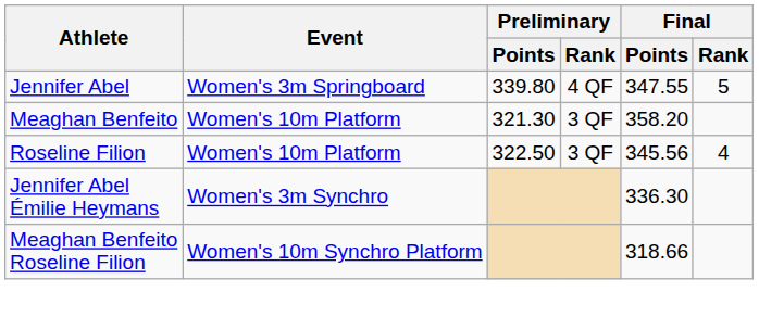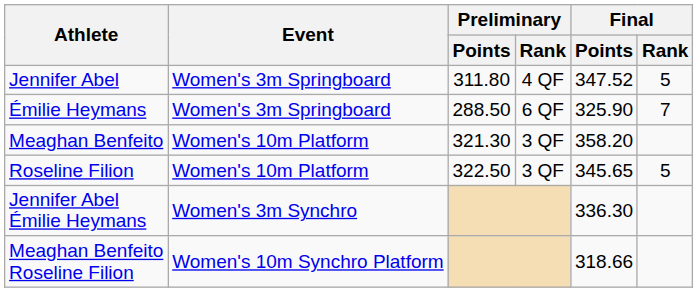 <table class=wikitable style="font-size:90%">
 <tr>
 <th rowspan="2">Athlete</th>
 <th rowspan="2">Event</th>
 <th colspan="2">Preliminary</th>
 <th colspan="2">Final</th>
 </tr>
 <tr>
 <th>Points</th>
 <th>Rank</th>
 <th>Points</th>
 <th>Rank</th>
 </tr>
 <tr>
 <td><a href='#'>Jennifer Abel</a></td>
 <td><a href='#'>Women's 3m Springboard</a></td>
-<td align=center>339.80</td>
+<td align=center>311.80</td>
 <td align=center>4 QF</td>
-<td align=center>347.55</td>
+<td align=center>347.52</td>
 <td align=center>5</td>
+</tr>
+<tr>
+<td><a href='#'>Émilie Heymans</a></td>
+<td><a href='#'>Women's 3m Springboard</a></td>
+<td align=center>288.50</td>
+<td align=center>6 QF</td>
+<td align=center>325.90</td>
+<td align=center>7</td>
 </tr>
 <tr>
 <td><a href='#'>Meaghan Benfeito</a></td>
 <td><a href='#'>Women's 10m Platform</a></td>
 <td align=center>321.30</td>
 <td align=center>3 QF</td>
 <td align=center>358.20</td>
 <td align=center></td>
 </tr>
 <tr>
 <td><a href='#'>Roseline Filion</a></td>
 <td><a href='#'>Women's 10m Platform</a></td>
 <td align=center>322.50</td>
 <td align=center>3 QF</td>
-<td align=center>345.56</td>
-<td align=center>4</td>
+<td align=center>345.65</td>
+<td align=center>5</td>
 </tr>
 <tr>
 <td><a href='#'>Jennifer Abel</a><br><a href='#'>Émilie Heymans</a></td>
 <td><a href='#'>Women's 3m Synchro</a></td>
 <td colspan= 2 bgcolor="wheat"></td>
 <td align=center>336.30</td>
 <td align=center></td>
 </tr>
 <tr>
 <td><a href='#'>Meaghan Benfeito</a><br><a href='#'>Roseline Filion</a></td>
 <td><a href='#'>Women's 10m Synchro Platform</a></td>
 <td colspan= 2 bgcolor="wheat"></td>
 <td align=center>318.66</td>
 <td align=center></td>
 </tr>
 </table>
